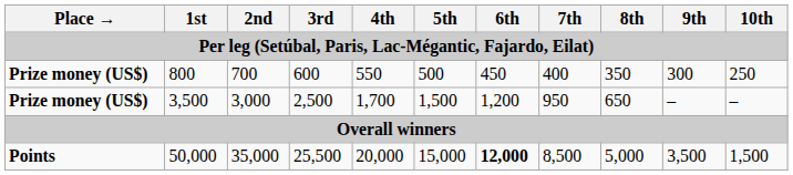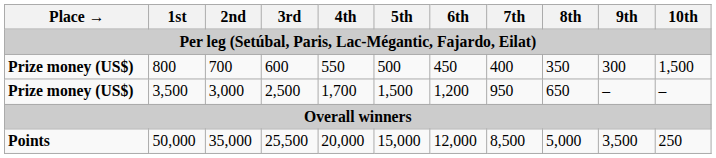 <table class="wikitable">
 <tr>
 <th width=140>Place →</th>
 <th width=50>1st</th>
 <th width=50>2nd</th>
 <th width=50>3rd</th>
 <th width=50>4th</th>
 <th width=50>5th</th>
 <th width=50>6th</th>
 <th width=50>7th</th>
 <th width=50>8th</th>
 <th width=50>9th</th>
 <th width=50>10th</th>
 </tr>
 <tr>
 <td colspan="11" bgcolor="#cccccc"align=center><strong>Per leg (Setúbal, Paris, Lac-Mégantic, Fajardo, Eilat)</strong></td>
 </tr>
 <tr>
 <td><strong>Prize money (US$)</strong></td>
 <td>800</td>
 <td>700</td>
 <td>600</td>
 <td>550</td>
 <td>500</td>
 <td>450</td>
 <td>400</td>
 <td>350</td>
 <td>300</td>
-<td>250</td>
+<td>1,500</td>
 </tr>
 <tr>
 <td><strong>Prize money (US$)</strong></td>
 <td>3,500</td>
 <td>3,000</td>
 <td>2,500</td>
 <td>1,700</td>
 <td>1,500</td>
 <td>1,200</td>
 <td>950</td>
 <td>650</td>
 <td>–</td>
 <td>–</td>
 </tr>
 <tr>
 <td colspan="11" bgcolor="#cccccc"align=center><strong>Overall winners</strong></td>
 </tr>
 <tr>
 <td><strong>Points</strong></td>
 <td>50,000</td>
 <td>35,000</td>
 <td>25,500</td>
 <td>20,000</td>
 <td>15,000</td>
-<td><strong>12,000</strong></td>
+<td>12,000</td>
 <td>8,500</td>
 <td>5,000</td>
 <td>3,500</td>
-<td>1,500</td>
+<td>250</td>
 </tr>
 </table>
